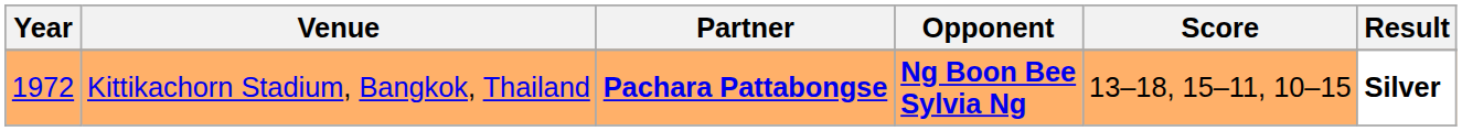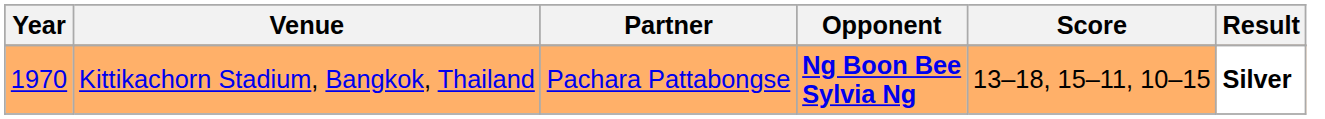 <table class="sortable wikitable" style="font-size: 90%;">
 <tr>
 <th>Year</th>
 <th>Venue</th>
 <th>Partner</th>
 <th>Opponent</th>
 <th>Score</th>
 <th>Result</th>
 </tr>
 <tr>
 </tr>
 <tr style="background:#FFB069">
-<td align="center"><a href='#'>1972</a></td>
+<td align="center"><a href='#'>1970</a></td>
 <td align="left"><a href='#'>Kittikachorn Stadium</a>, <a href='#'>Bangkok</a>, <a href='#'>Thailand</a></td>
-<td align="left"><strong> <a href='#'>Pachara Pattabongse</a></strong></td>
+<td align="left"> <a href='#'>Pachara Pattabongse</a></td>
 <td align="left"><strong> <a href='#'>Ng Boon Bee</a><br> <a href='#'>Sylvia Ng</a></strong></td>
 <td align="left">13–18, 15–11, 10–15</td>
 <td style="text-align:left; background:white"> <strong>Silver</strong></td>
 </tr>
 </table>
